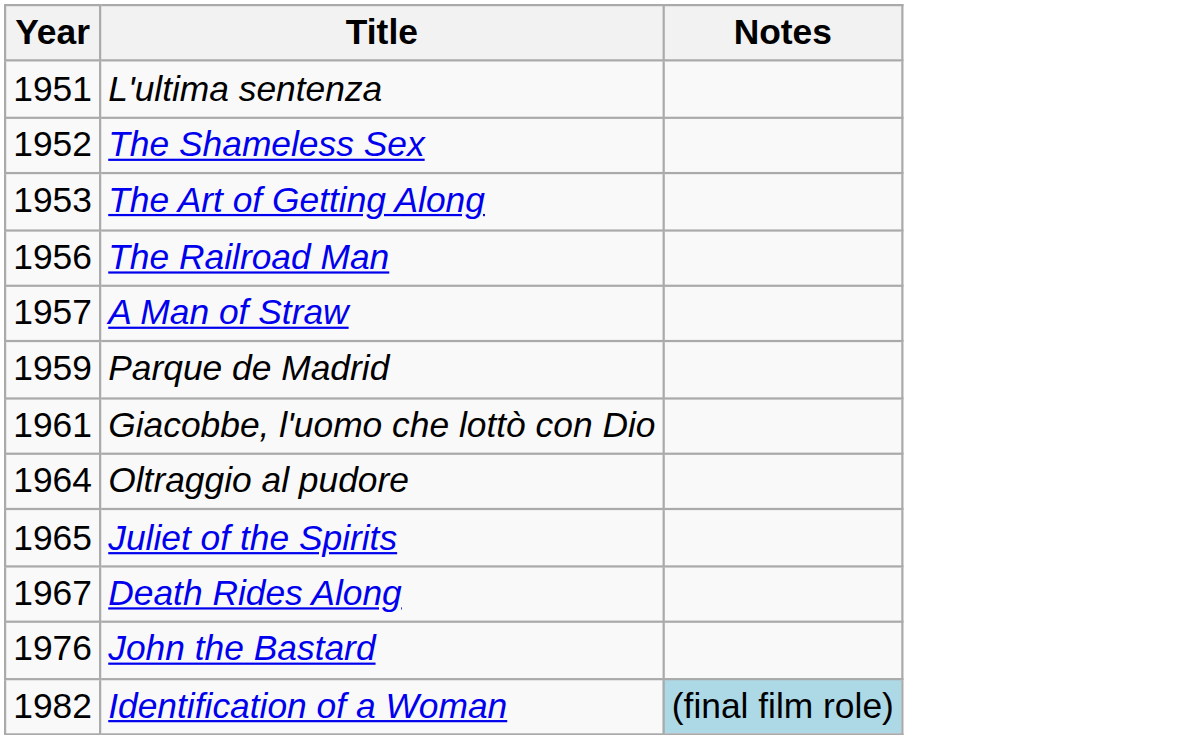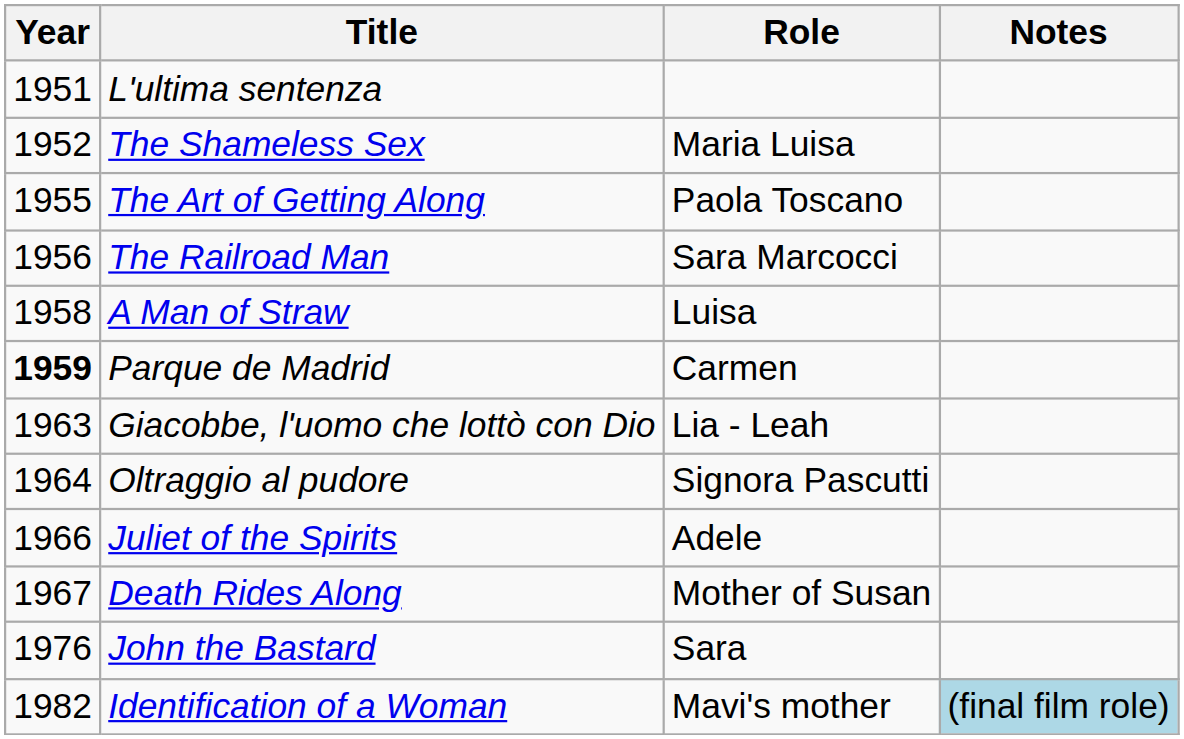 <table class="wikitable sortable">
 <tr>
 <th>Year</th>
 <th>Title</th>
+<th>Role</th>
 <th class="unsortable">Notes</th>
 </tr>
 <tr>
 <td>1951</td>
 <td><em>L'ultima sentenza</em></td>
 <td></td>
+<td></td>
 </tr>
 <tr>
 <td>1952</td>
 <td><em><a href='#'>The Shameless Sex</a></em></td>
+<td>Maria Luisa</td>
 <td></td>
 </tr>
 <tr>
-<td>1953</td>
+<td>1955</td>
 <td><em><a href='#'>The Art of Getting Along</a></em></td>
+<td>Paola Toscano</td>
 <td></td>
 </tr>
 <tr>
 <td>1956</td>
 <td><em><a href='#'>The Railroad Man</a></em></td>
+<td>Sara Marcocci</td>
 <td></td>
 </tr>
 <tr>
-<td>1957</td>
+<td>1958</td>
 <td><em><a href='#'>A Man of Straw</a></em></td>
+<td>Luisa</td>
 <td></td>
 </tr>
 <tr>
-<td>1959</td>
+<td><strong>1959</strong></td>
 <td><em>Parque de Madrid</em></td>
+<td>Carmen</td>
 <td></td>
 </tr>
 <tr>
-<td>1961</td>
+<td>1963</td>
 <td><em>Giacobbe, l'uomo che lottò con Dio</em></td>
+<td>Lia - Leah</td>
 <td></td>
 </tr>
 <tr>
 <td>1964</td>
 <td><em>Oltraggio al pudore</em></td>
+<td>Signora Pascutti</td>
 <td></td>
 </tr>
 <tr>
-<td>1965</td>
+<td>1966</td>
 <td><em><a href='#'>Juliet of the Spirits</a></em></td>
+<td>Adele</td>
 <td></td>
 </tr>
 <tr>
 <td>1967</td>
 <td><em><a href='#'>Death Rides Along</a></em></td>
+<td>Mother of Susan</td>
 <td></td>
 </tr>
 <tr>
 <td>1976</td>
 <td><em><a href='#'>John the Bastard</a></em></td>
+<td>Sara</td>
 <td></td>
 </tr>
 <tr>
 <td>1982</td>
 <td><em><a href='#'>Identification of a Woman</a></em></td>
+<td>Mavi's mother</td>
 <td style="background: lightblue;">(final film role)</td>
 </tr>
 </table>
